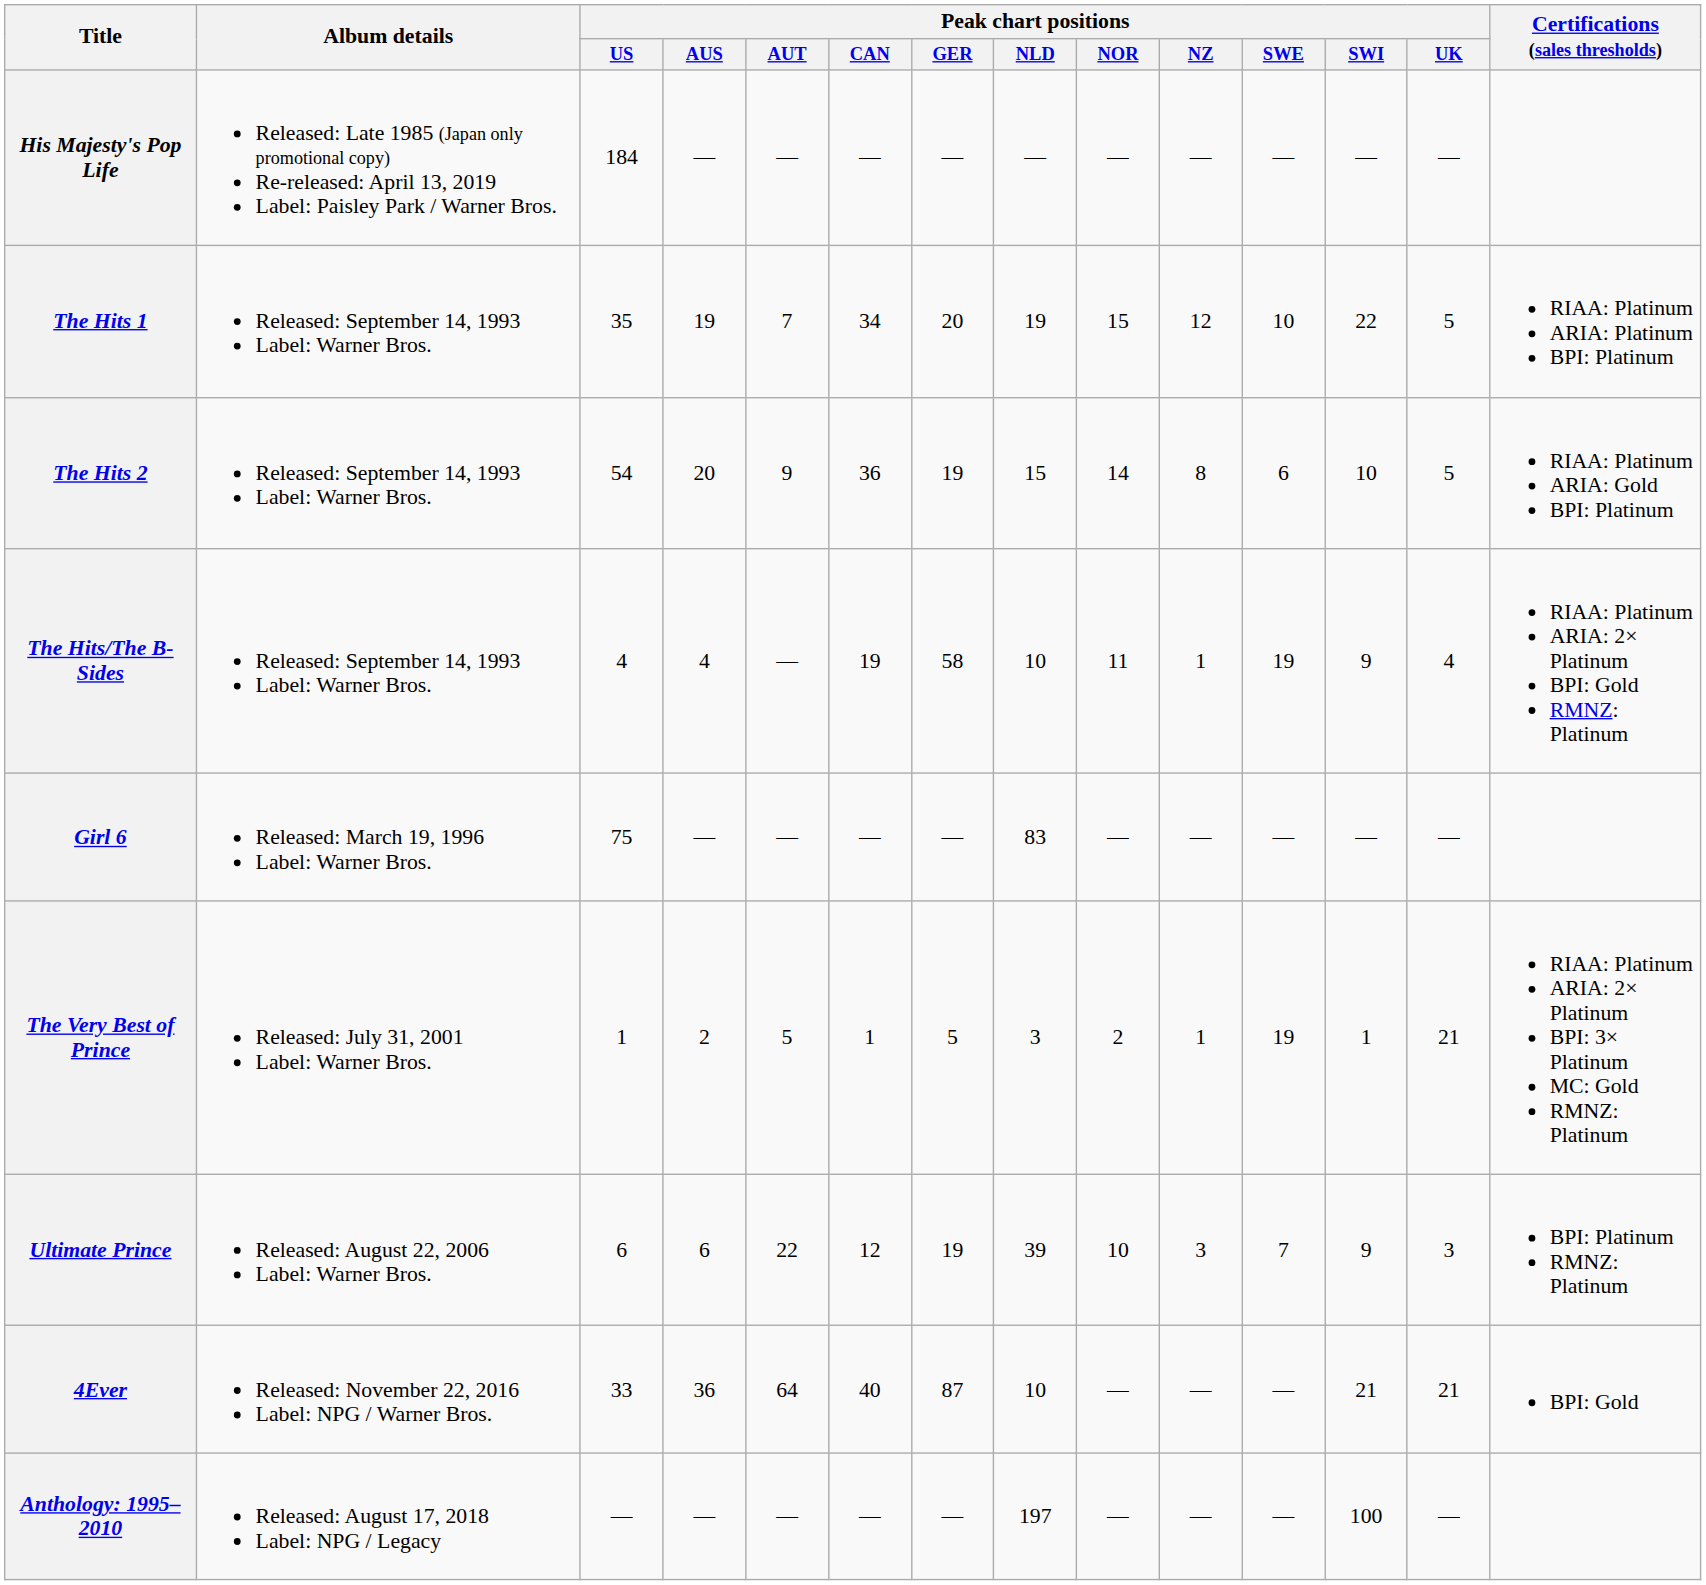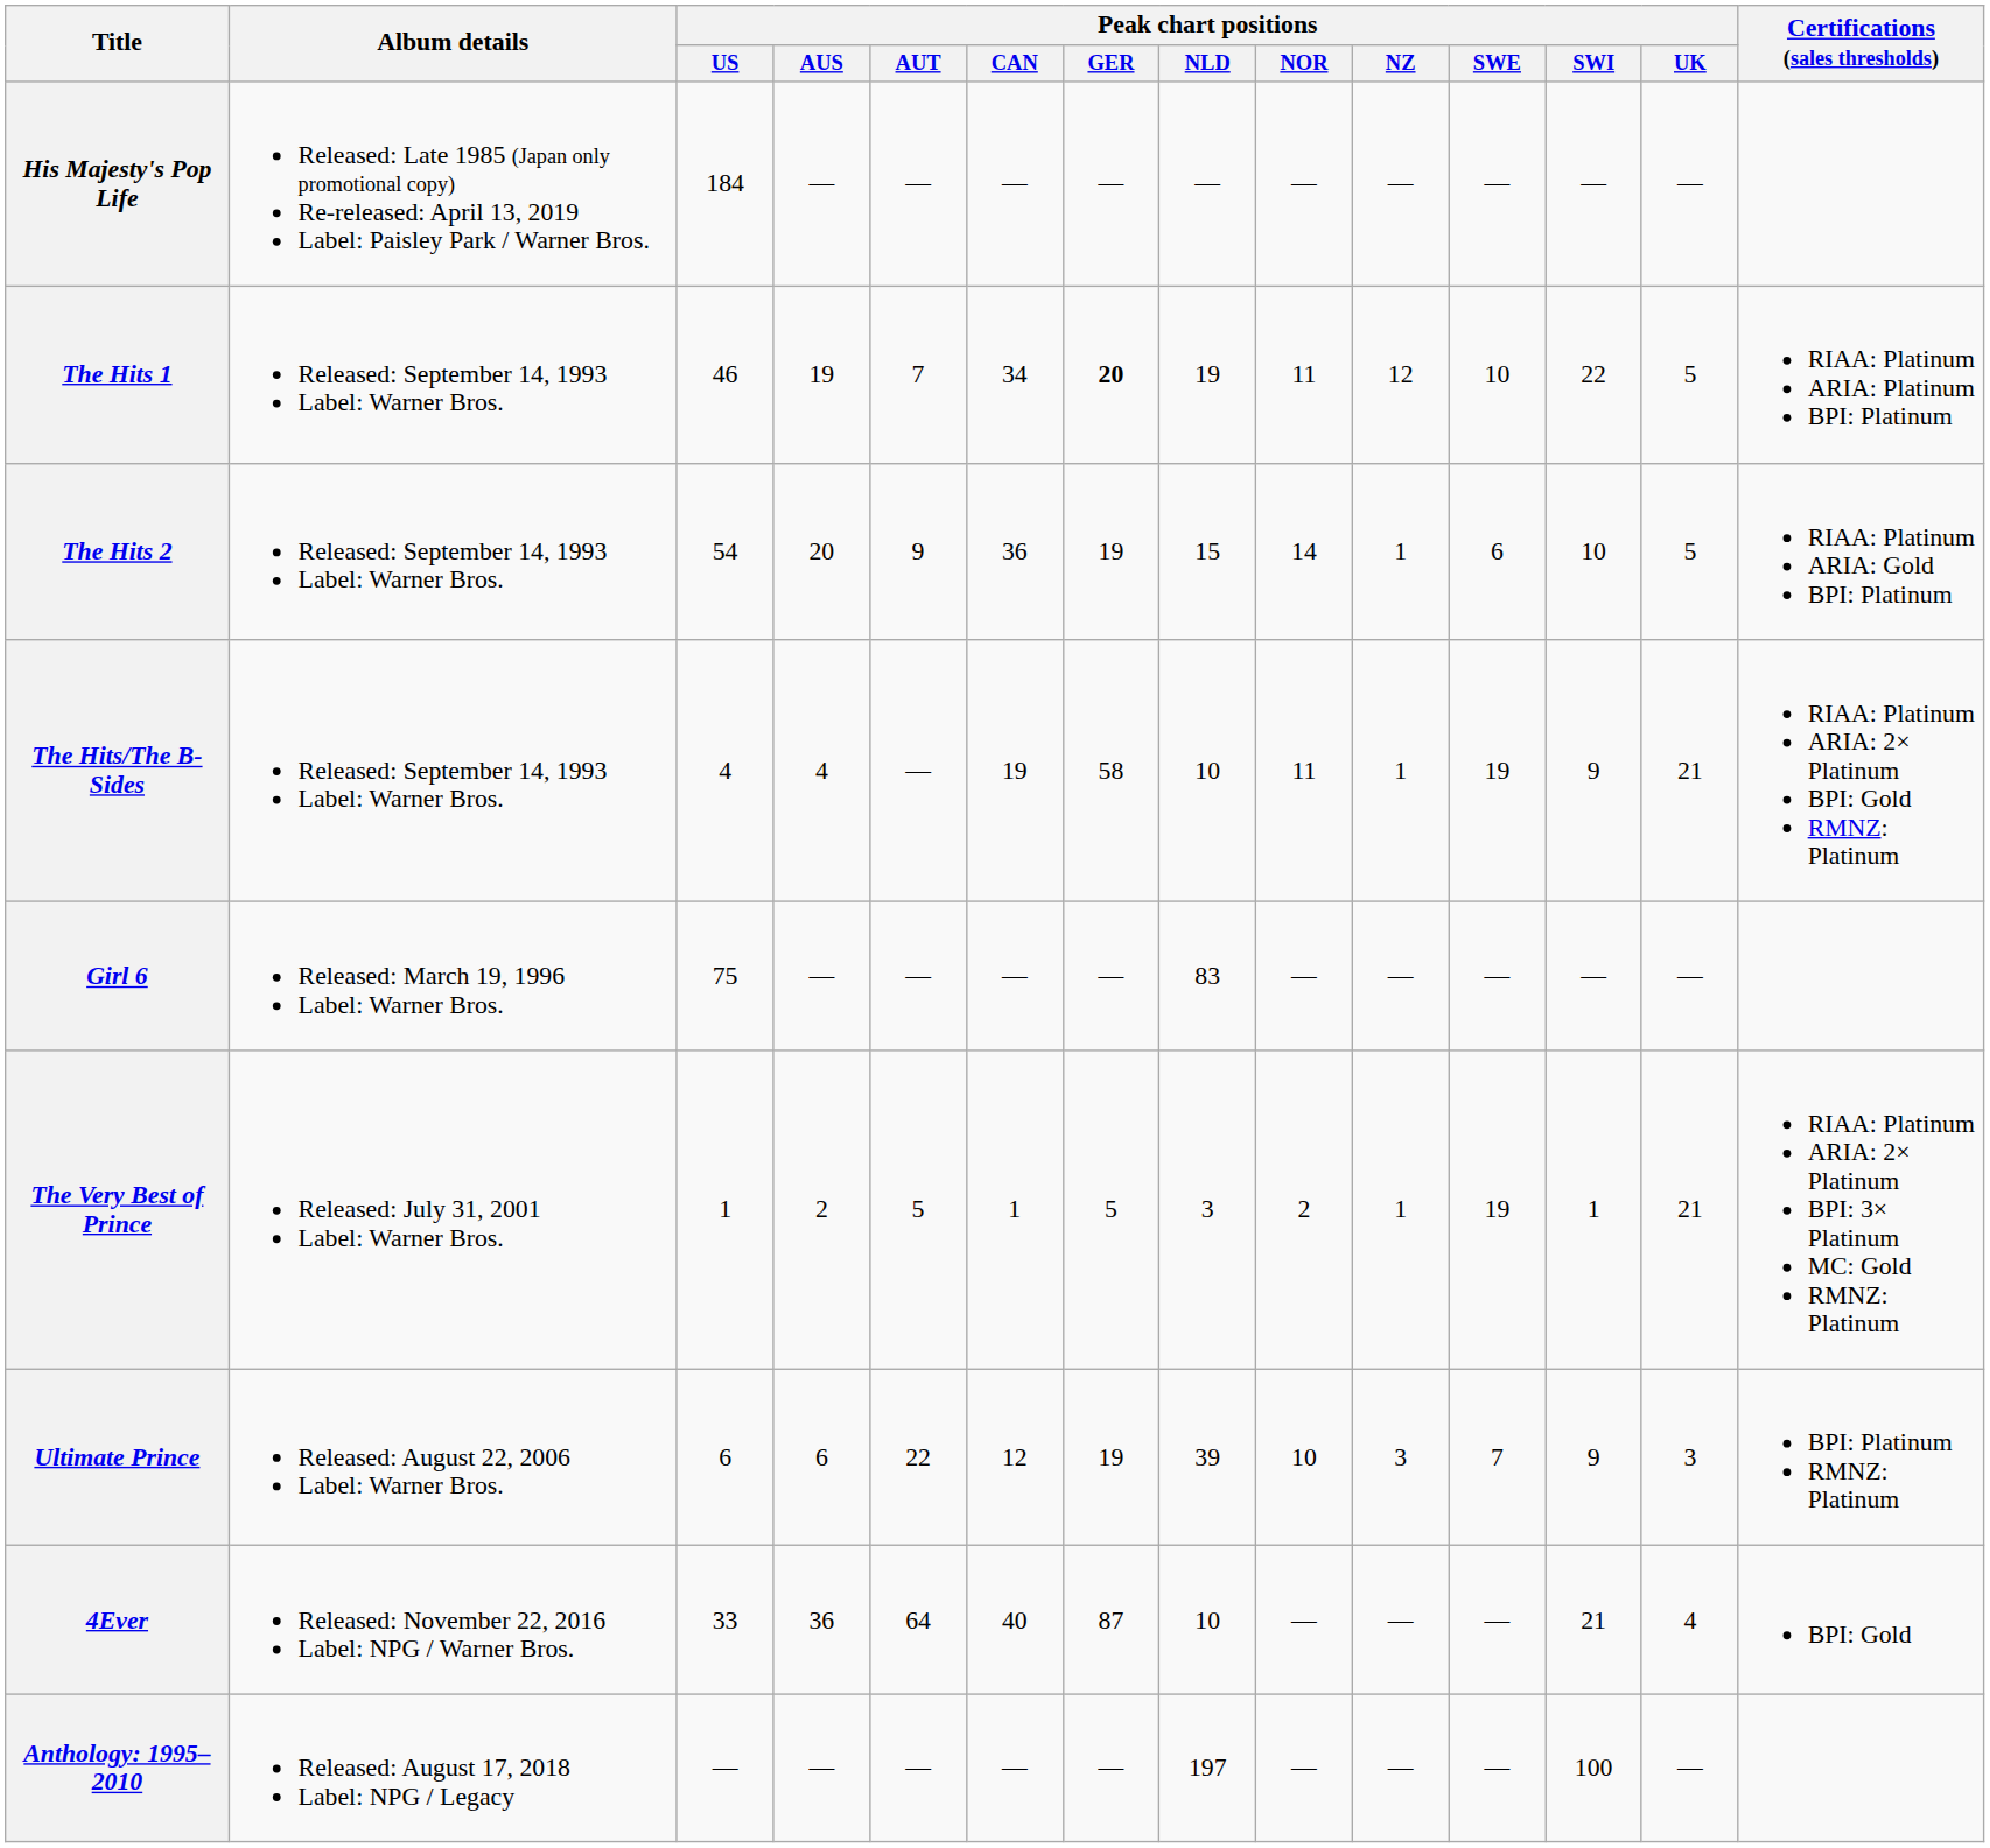 <table class="wikitable plainrowheaders">
 <tr>
 <th scope="col" rowspan="2">Title</th>
 <th scope="col" rowspan="2" style="width:275px;">Album details</th>
 <th scope="col" colspan="11">Peak chart positions</th>
 <th scope="col" rowspan="2"><a href='#'>Certifications</a><br><small>(<a href='#'>sales thresholds</a>)</small></th>
 </tr>
 <tr>
 <th scope="col" style="width:4em;font-size:85%"><a href='#'>US</a><br></th>
 <th scope="col" style="width:4em;font-size:85%"><a href='#'>AUS</a><br></th>
 <th scope="col" style="width:4em;font-size:85%"><a href='#'>AUT</a><br></th>
 <th scope="col" style="width:4em;font-size:85%"><a href='#'>CAN</a><br></th>
 <th scope="col" style="width:4em;font-size:85%"><a href='#'>GER</a><br></th>
 <th scope="col" style="width:4em;font-size:85%"><a href='#'>NLD</a><br></th>
 <th scope="col" style="width:4em;font-size:85%"><a href='#'>NOR</a><br></th>
 <th scope="col" style="width:4em;font-size:85%"><a href='#'>NZ</a><br></th>
 <th scope="col" style="width:4em;font-size:85%"><a href='#'>SWE</a><br></th>
 <th scope="col" style="width:4em;font-size:85%"><a href='#'>SWI</a><br></th>
 <th scope="col" style="width:4em;font-size:85%"><a href='#'>UK</a><br></th>
 </tr>
 <tr>
 <th scope="row"><em>His Majesty's Pop Life</em></th>
 <td><br><ul><li>Released: Late 1985 <small>(Japan only promotional copy)</small></li><li>Re-released: April 13, 2019</li><li>Label: Paisley Park / Warner Bros.</li></ul></td>
 <td style="text-align:center;">184</td>
 <td style="text-align:center;">—</td>
 <td style="text-align:center;">—</td>
 <td style="text-align:center;">—</td>
 <td style="text-align:center;">—</td>
 <td style="text-align:center;">—</td>
 <td style="text-align:center;">—</td>
 <td style="text-align:center;">—</td>
 <td style="text-align:center;">—</td>
 <td style="text-align:center;">—</td>
 <td style="text-align:center;">—</td>
 <td></td>
 </tr>
 <tr>
 <th scope="row"><em><a href='#'>The Hits 1</a></em></th>
 <td><br><ul><li>Released: September 14, 1993</li><li>Label: Warner Bros.</li></ul></td>
-<td style="text-align:center;">35</td>
+<td style="text-align:center;">46</td>
 <td style="text-align:center;">19</td>
 <td style="text-align:center;">7</td>
 <td style="text-align:center;">34</td>
-<td style="text-align:center;">20</td>
+<td style="text-align:center;"><strong>20</strong></td>
 <td style="text-align:center;">19</td>
-<td style="text-align:center;">15</td>
+<td style="text-align:center;">11</td>
 <td style="text-align:center;">12</td>
 <td style="text-align:center;">10</td>
 <td style="text-align:center;">22</td>
 <td style="text-align:center;">5</td>
 <td><br><ul><li>RIAA: Platinum</li><li>ARIA: Platinum</li><li>BPI: Platinum</li></ul></td>
 </tr>
 <tr>
 <th scope="row"><em><a href='#'>The Hits 2</a></em></th>
 <td><br><ul><li>Released: September 14, 1993</li><li>Label: Warner Bros.</li></ul></td>
 <td style="text-align:center;">54</td>
 <td style="text-align:center;">20</td>
 <td style="text-align:center;">9</td>
 <td style="text-align:center;">36</td>
 <td style="text-align:center;">19</td>
 <td style="text-align:center;">15</td>
 <td style="text-align:center;">14</td>
-<td style="text-align:center;">8</td>
+<td style="text-align:center;">1<br></td>
 <td style="text-align:center;">6</td>
 <td style="text-align:center;">10</td>
 <td style="text-align:center;">5</td>
 <td><br><ul><li>RIAA: Platinum</li><li>ARIA: Gold</li><li>BPI: Platinum</li></ul></td>
 </tr>
 <tr>
 <th scope="row"><em><a href='#'>The Hits/The B-Sides</a></em></th>
 <td><br><ul><li>Released: September 14, 1993</li><li>Label: Warner Bros.</li></ul></td>
 <td style="text-align:center;">4</td>
 <td style="text-align:center;">4</td>
 <td style="text-align:center;">—</td>
 <td style="text-align:center;">19<br></td>
 <td style="text-align:center;">58</td>
 <td style="text-align:center;">10</td>
 <td style="text-align:center;">11</td>
 <td style="text-align:center;">1<br></td>
 <td style="text-align:center;">19</td>
 <td style="text-align:center;">9</td>
-<td style="text-align:center;">4</td>
+<td style="text-align:center;">21</td>
 <td><br><ul><li>RIAA: Platinum</li><li>ARIA: 2× Platinum</li><li>BPI: Gold</li><li><a href='#'>RMNZ</a>: Platinum</li></ul></td>
 </tr>
 <tr>
 <th scope="row"><em><a href='#'>Girl 6</a></em></th>
 <td><br><ul><li>Released: March 19, 1996</li><li>Label: Warner Bros.</li></ul></td>
 <td style="text-align:center;">75</td>
 <td style="text-align:center;">—</td>
 <td style="text-align:center;">—</td>
 <td style="text-align:center;">—</td>
 <td style="text-align:center;">—</td>
 <td style="text-align:center;">83</td>
 <td style="text-align:center;">—</td>
 <td style="text-align:center;">—</td>
 <td style="text-align:center;">—</td>
 <td style="text-align:center;">—</td>
 <td style="text-align:center;">—</td>
 <td></td>
 </tr>
 <tr>
 <th scope="row"><em><a href='#'>The Very Best of Prince</a></em></th>
 <td><br><ul><li>Released: July 31, 2001</li><li>Label: Warner Bros.</li></ul></td>
 <td style="text-align:center;">1</td>
 <td style="text-align:center;">2</td>
 <td style="text-align:center;">5</td>
 <td style="text-align:center;">1</td>
 <td style="text-align:center;">5</td>
 <td style="text-align:center;">3</td>
 <td style="text-align:center;">2</td>
 <td style="text-align:center;">1</td>
 <td style="text-align:center;">19</td>
 <td style="text-align:center;">1</td>
 <td style="text-align:center;">21</td>
 <td><br><ul><li>RIAA: Platinum</li><li>ARIA: 2× Platinum</li><li>BPI: 3× Platinum</li><li>MC: Gold</li><li>RMNZ: Platinum</li></ul></td>
 </tr>
 <tr>
 <th scope="row"><em><a href='#'>Ultimate Prince</a></em></th>
 <td><br><ul><li>Released: August 22, 2006</li><li>Label: Warner Bros.</li></ul></td>
 <td style="text-align:center;">6</td>
 <td style="text-align:center;">6</td>
 <td style="text-align:center;">22</td>
 <td style="text-align:center;">12</td>
 <td style="text-align:center;">19</td>
 <td style="text-align:center;">39</td>
 <td style="text-align:center;">10</td>
 <td style="text-align:center;">3</td>
 <td style="text-align:center;">7</td>
 <td style="text-align:center;">9</td>
 <td style="text-align:center;">3</td>
 <td><br><ul><li>BPI: Platinum</li><li>RMNZ: Platinum</li></ul></td>
 </tr>
 <tr>
 <th scope="row"><em><a href='#'>4Ever</a></em></th>
 <td><br><ul><li>Released: November 22, 2016</li><li>Label: NPG / Warner Bros.</li></ul></td>
 <td style="text-align:center;">33</td>
 <td style="text-align:center;">36</td>
 <td style="text-align:center;">64</td>
 <td style="text-align:center;">40</td>
 <td style="text-align:center;">87</td>
 <td style="text-align:center;">10</td>
 <td style="text-align:center;">—</td>
 <td style="text-align:center;">—</td>
 <td style="text-align:center;">—</td>
 <td style="text-align:center;">21</td>
-<td style="text-align:center;">21</td>
+<td style="text-align:center;">4</td>
 <td><br><ul><li>BPI: Gold</li></ul></td>
 </tr>
 <tr>
 <th scope="row"><em><a href='#'>Anthology: 1995–2010</a></em></th>
 <td><br><ul><li>Released: August 17, 2018</li><li>Label: NPG / Legacy</li></ul></td>
 <td style="text-align:center;">—</td>
 <td style="text-align:center;">—</td>
 <td style="text-align:center;">—</td>
 <td style="text-align:center;">—</td>
 <td style="text-align:center;">—</td>
 <td style="text-align:center;">197</td>
 <td style="text-align:center;">—</td>
 <td style="text-align:center;">—</td>
 <td style="text-align:center;">—</td>
 <td style="text-align:center;">100</td>
 <td style="text-align:center;">—</td>
 <td></td>
 </tr>
 </table>
